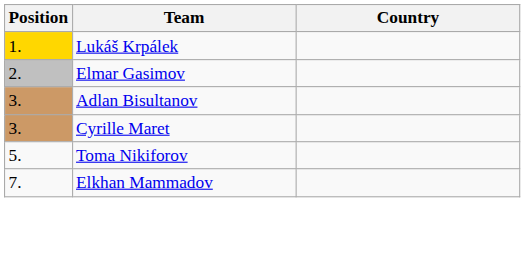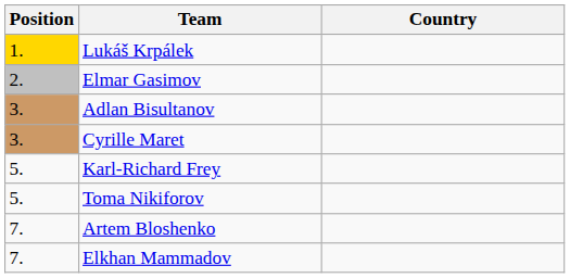 <table class=wikitable>
 <tr>
 <th width=10>Position</th>
 <th width=200>Team</th>
 <th width=200>Country</th>
 </tr>
 <tr>
 <td bgcolor=gold>1.</td>
 <td><a href='#'>Lukáš Krpálek</a></td>
 <td></td>
 </tr>
 <tr>
 <td bgcolor="silver">2.</td>
 <td><a href='#'>Elmar Gasimov</a></td>
 <td></td>
 </tr>
 <tr>
 <td bgcolor="CC9966">3.</td>
 <td><a href='#'>Adlan Bisultanov</a></td>
 <td></td>
 </tr>
 <tr>
 <td bgcolor="CC9966">3.</td>
 <td><a href='#'>Cyrille Maret</a></td>
 <td></td>
 </tr>
 <tr>
 <td>5.</td>
+<td><a href='#'>Karl-Richard Frey</a></td>
+<td></td>
+</tr>
+<tr>
+<td>5.</td>
 <td><a href='#'>Toma Nikiforov</a></td>
+<td></td>
+</tr>
+<tr>
+<td>7.</td>
+<td><a href='#'>Artem Bloshenko</a></td>
 <td></td>
 </tr>
 <tr>
 <td>7.</td>
 <td><a href='#'>Elkhan Mammadov</a></td>
 <td></td>
 </tr>
 </table>
